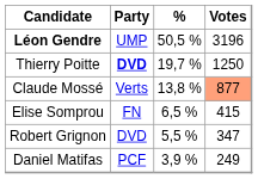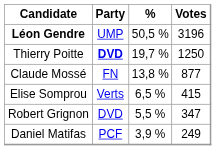 <table align="center" rules="all" cellspacing="0" cellpadding="4" style="border: 1px solid #999; border-right: 2px solid #999; border-bottom: 2px solid #999">
 <tr>
 <th>Candidate</th>
 <th>Party</th>
 <th>%</th>
 <th>Votes</th>
 </tr>
 <tr align=center>
 <td><strong>Léon Gendre</strong></td>
 <td><a href='#'>UMP</a></td>
 <td>50,5 %</td>
 <td>3196</td>
 </tr>
 <tr align=center>
 <td>Thierry Poitte</td>
 <td><strong><a href='#'>DVD</a></strong></td>
 <td>19,7 %</td>
 <td>1250</td>
 </tr>
 <tr align=center>
 <td>Claude Mossé</td>
-<td><a href='#'>Verts</a></td>
+<td><a href='#'>FN</a></td>
 <td>13,8 %</td>
-<td style="background: lightsalmon;">877</td>
+<td>877</td>
 </tr>
 <tr align=center>
 <td>Elise Somprou</td>
-<td><a href='#'>FN</a></td>
+<td><a href='#'>Verts</a></td>
 <td>6,5 %</td>
 <td>415</td>
 </tr>
 <tr align=center>
 <td>Robert Grignon</td>
 <td><a href='#'>DVD</a></td>
 <td>5,5 %</td>
 <td>347</td>
 </tr>
 <tr align=center>
 <td>Daniel Matifas</td>
 <td><a href='#'>PCF</a></td>
 <td>3,9 %</td>
 <td>249</td>
 </tr>
 <tr>
 </tr>
 </table>
